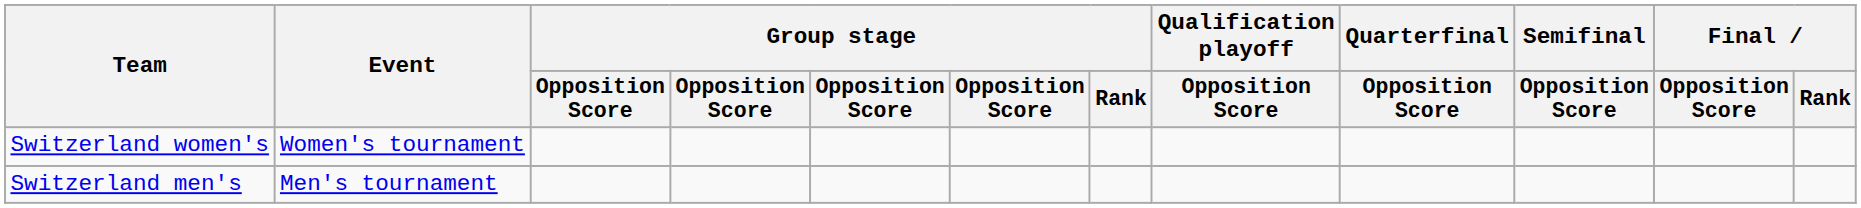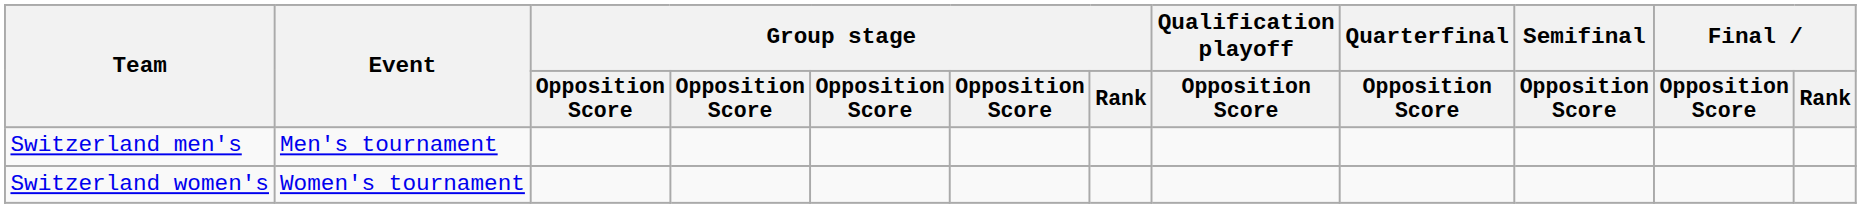 <table class="wikitable" style="font-size:90%">
 <tr>
 <th rowspan=2>Team</th>
 <th rowspan=2>Event</th>
 <th colspan="5">Group stage</th>
 <th>Qualification<br>playoff</th>
 <th>Quarterfinal</th>
 <th>Semifinal</th>
 <th colspan=2>Final / </th>
 </tr>
 <tr style="font-size:95%">
 <th>Opposition<br>Score</th>
 <th>Opposition<br>Score</th>
 <th>Opposition<br>Score</th>
 <th>Opposition<br>Score</th>
 <th>Rank</th>
 <th>Opposition<br>Score</th>
 <th>Opposition<br>Score</th>
 <th>Opposition<br>Score</th>
 <th>Opposition<br>Score</th>
 <th>Rank</th>
 </tr>
 <tr align=center>
+<td align=left><a href='#'>Switzerland men's</a></td>
+<td align=left><a href='#'>Men's tournament</a></td>
+<td></td>
+<td></td>
+<td></td>
+<td></td>
+<td></td>
+<td></td>
+<td></td>
+<td></td>
+<td></td>
+<td></td>
+</tr>
+<tr align=center>
 <td align=left><a href='#'>Switzerland women's</a></td>
 <td align=left><a href='#'>Women's tournament</a></td>
 <td></td>
 <td></td>
 <td></td>
 <td></td>
 <td></td>
 <td></td>
 <td></td>
 <td></td>
 <td></td>
 <td></td>
 </tr>
-<tr align=center>
-<td align=left><a href='#'>Switzerland men's</a></td>
-<td align=left><a href='#'>Men's tournament</a></td>
-<td></td>
-<td></td>
-<td></td>
-<td></td>
-<td></td>
-<td></td>
-<td></td>
-<td></td>
-<td></td>
-<td></td>
-</tr>
 </table>
